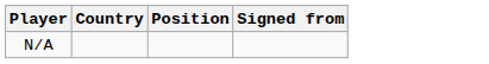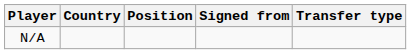 <table class="wikitable" style="text-align:center">
 <tr>
 <th>Player</th>
 <th>Country</th>
 <th>Position</th>
 <th>Signed from</th>
+<th>Transfer type</th>
 </tr>
 <tr>
 <td>N/A</td>
 <td></td>
 <td></td>
 <td></td>
+<td></td>
 </tr>
 </table>
